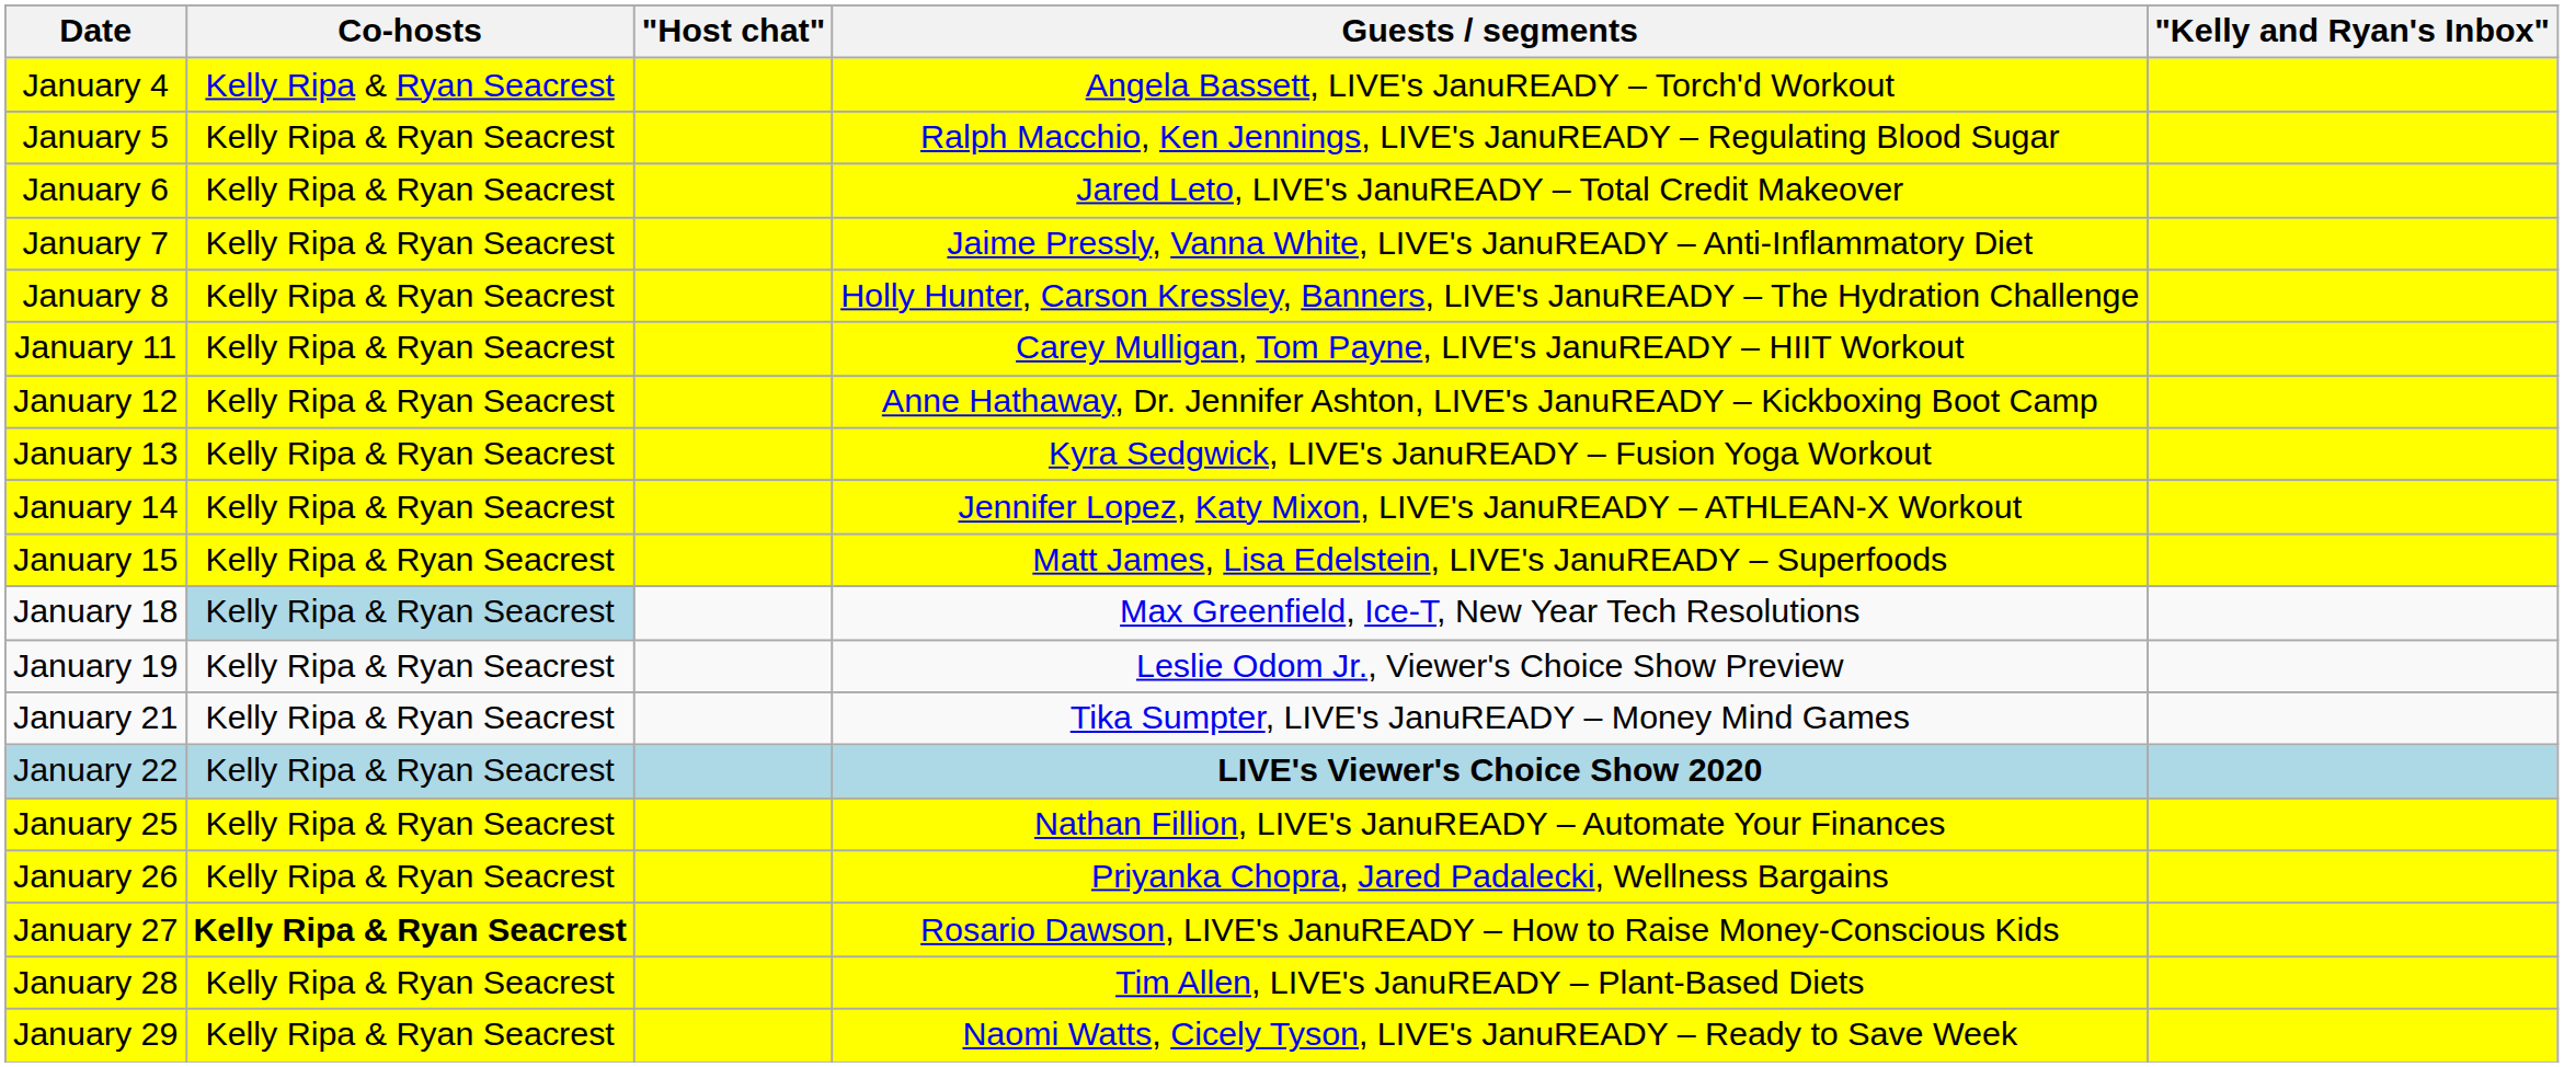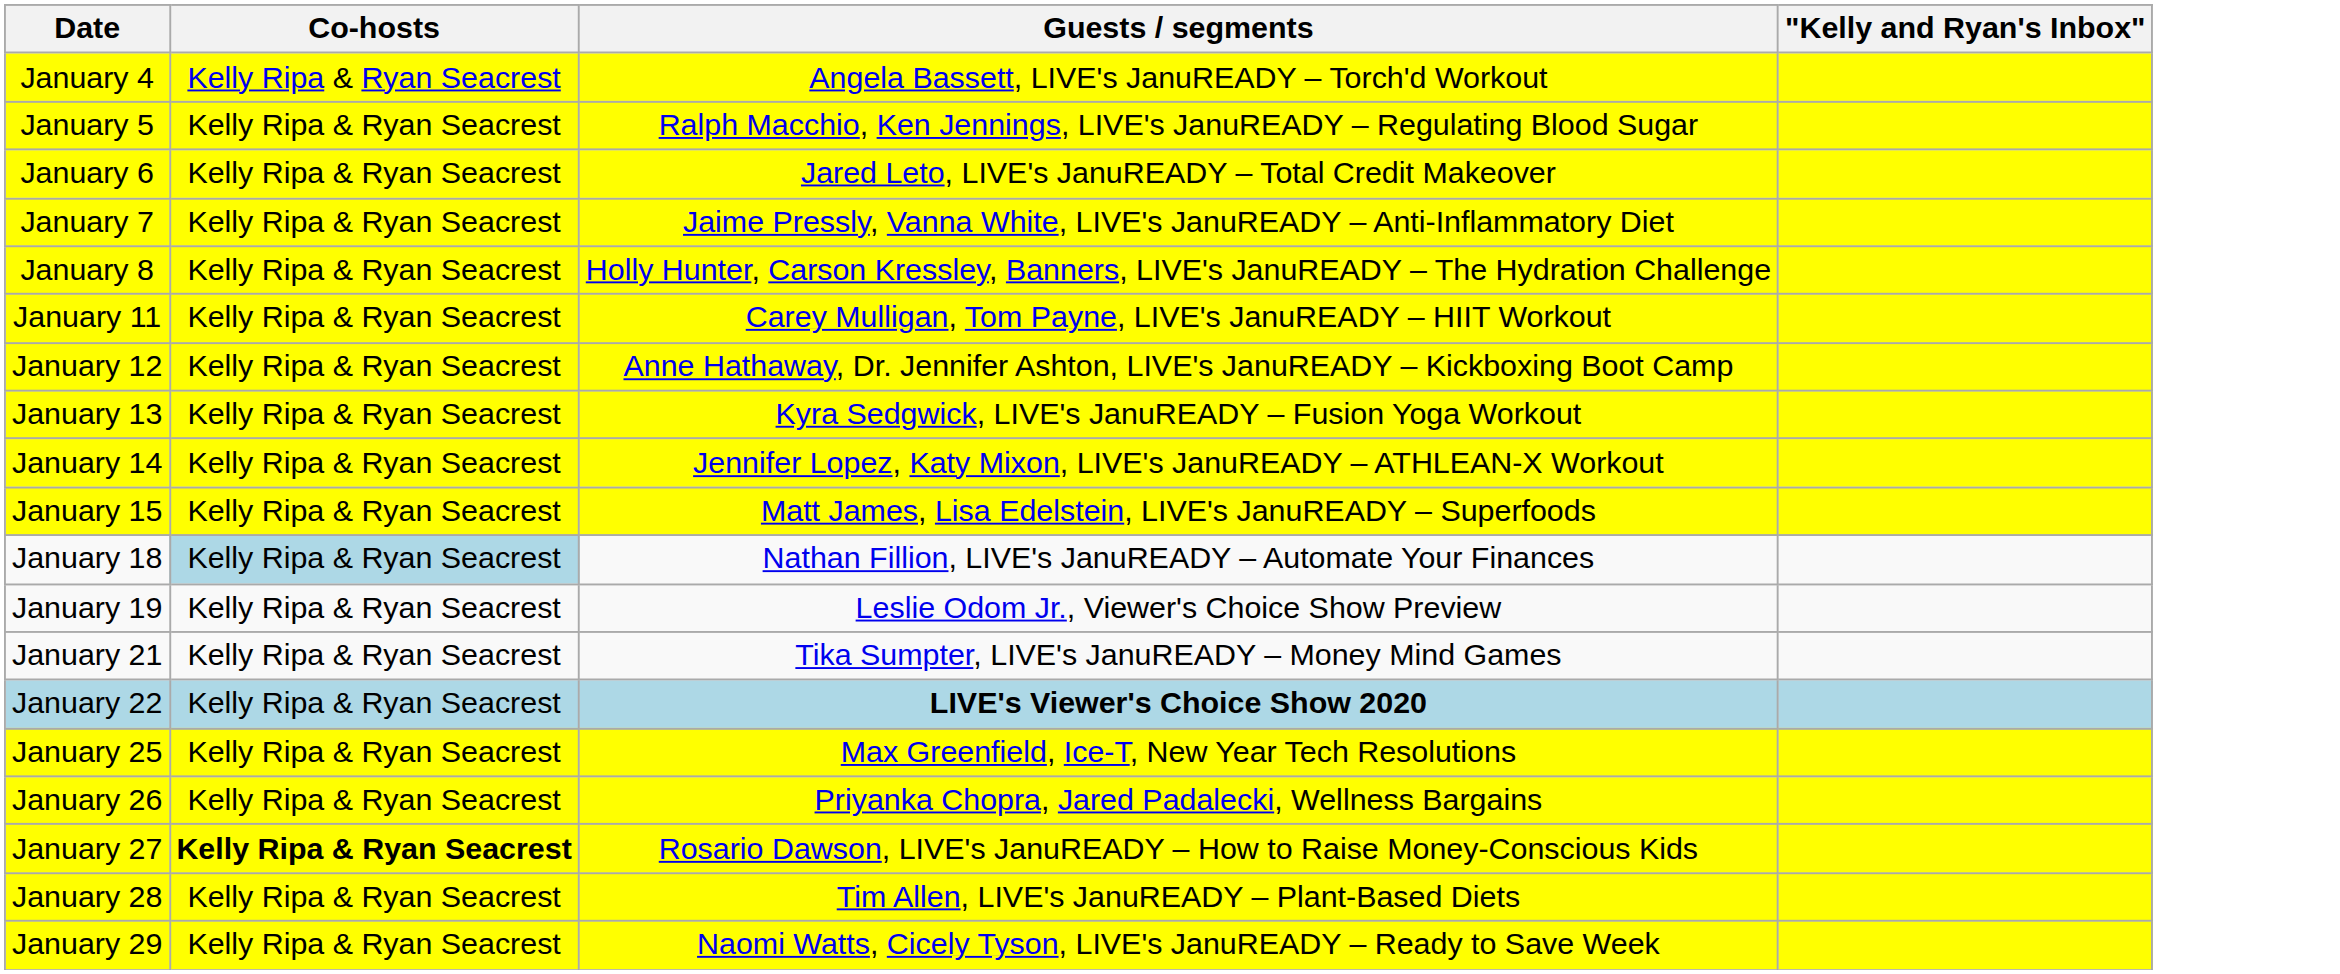 <table class="wikitable sortable" style="text-align:center;">
 <tr>
 <th>Date</th>
 <th>Co-hosts</th>
-<th>"Host chat"</th>
 <th>Guests / segments</th>
 <th>"Kelly and Ryan's Inbox"</th>
 </tr>
 <tr style="background:yellow;">
 <td>January 4</td>
 <td><a href='#'>Kelly Ripa</a> & <a href='#'>Ryan Seacrest</a></td>
-<td></td>
 <td><a href='#'>Angela Bassett</a>, LIVE's JanuREADY – Torch'd Workout</td>
 <td></td>
 </tr>
 <tr style="background:yellow;">
 <td>January 5</td>
 <td>Kelly Ripa & Ryan Seacrest</td>
-<td></td>
 <td><a href='#'>Ralph Macchio</a>, <a href='#'>Ken Jennings</a>, LIVE's JanuREADY – Regulating Blood Sugar</td>
 <td></td>
 </tr>
 <tr style="background:yellow;">
 <td>January 6</td>
 <td>Kelly Ripa & Ryan Seacrest</td>
-<td></td>
 <td><a href='#'>Jared Leto</a>, LIVE's JanuREADY – Total Credit Makeover</td>
 <td></td>
 </tr>
 <tr style="background:yellow;">
 <td>January 7</td>
 <td>Kelly Ripa & Ryan Seacrest</td>
-<td></td>
 <td><a href='#'>Jaime Pressly</a>, <a href='#'>Vanna White</a>, LIVE's JanuREADY – Anti-Inflammatory Diet</td>
 <td></td>
 </tr>
 <tr style="background:yellow;">
 <td>January 8</td>
 <td>Kelly Ripa & Ryan Seacrest</td>
-<td></td>
 <td><a href='#'>Holly Hunter</a>, <a href='#'>Carson Kressley</a>, <a href='#'>Banners</a>, LIVE's JanuREADY – The Hydration Challenge</td>
 <td></td>
 </tr>
 <tr style="background:yellow;">
 <td>January 11</td>
 <td>Kelly Ripa & Ryan Seacrest</td>
-<td></td>
 <td><a href='#'>Carey Mulligan</a>, <a href='#'>Tom Payne</a>, LIVE's JanuREADY – HIIT Workout</td>
 <td></td>
 </tr>
 <tr style="background:yellow;">
 <td>January 12</td>
 <td>Kelly Ripa & Ryan Seacrest</td>
-<td></td>
 <td><a href='#'>Anne Hathaway</a>, Dr. Jennifer Ashton, LIVE's JanuREADY – Kickboxing Boot Camp</td>
 <td></td>
 </tr>
 <tr style="background:yellow;">
 <td>January 13</td>
 <td>Kelly Ripa & Ryan Seacrest</td>
-<td></td>
 <td><a href='#'>Kyra Sedgwick</a>, LIVE's JanuREADY – Fusion Yoga Workout</td>
 <td></td>
 </tr>
 <tr style="background:yellow;">
 <td>January 14</td>
 <td>Kelly Ripa & Ryan Seacrest</td>
-<td></td>
 <td><a href='#'>Jennifer Lopez</a>, <a href='#'>Katy Mixon</a>, LIVE's JanuREADY – ATHLEAN-X Workout</td>
 <td></td>
 </tr>
 <tr style="background:yellow;">
 <td>January 15</td>
 <td>Kelly Ripa & Ryan Seacrest</td>
-<td></td>
 <td><a href='#'>Matt James</a>, <a href='#'>Lisa Edelstein</a>, LIVE's JanuREADY – Superfoods</td>
 <td></td>
 </tr>
 <tr>
 <td>January 18</td>
 <td style="background: lightblue;">Kelly Ripa & Ryan Seacrest</td>
-<td></td>
-<td><a href='#'>Max Greenfield</a>, <a href='#'>Ice-T</a>, New Year Tech Resolutions</td>
+<td><a href='#'>Nathan Fillion</a>, LIVE's JanuREADY – Automate Your Finances</td>
 <td></td>
 </tr>
 <tr>
 <td>January 19</td>
 <td>Kelly Ripa & Ryan Seacrest</td>
-<td></td>
 <td><a href='#'>Leslie Odom Jr.</a>, Viewer's Choice Show Preview</td>
 <td></td>
 </tr>
 <tr>
 <td>January 21</td>
 <td>Kelly Ripa & Ryan Seacrest</td>
-<td></td>
 <td><a href='#'>Tika Sumpter</a>, LIVE's JanuREADY – Money Mind Games</td>
 <td></td>
 </tr>
 <tr style="background:lightblue;">
 <td>January 22</td>
 <td>Kelly Ripa & Ryan Seacrest</td>
-<td></td>
 <td><strong>LIVE's Viewer's Choice Show 2020</strong></td>
 <td></td>
 </tr>
 <tr style="background:yellow;">
 <td>January 25</td>
 <td>Kelly Ripa & Ryan Seacrest</td>
-<td></td>
-<td><a href='#'>Nathan Fillion</a>, LIVE's JanuREADY – Automate Your Finances</td>
+<td><a href='#'>Max Greenfield</a>, <a href='#'>Ice-T</a>, New Year Tech Resolutions</td>
 <td></td>
 </tr>
 <tr style="background:yellow;">
 <td>January 26</td>
 <td>Kelly Ripa & Ryan Seacrest</td>
-<td></td>
 <td><a href='#'>Priyanka Chopra</a>, <a href='#'>Jared Padalecki</a>, Wellness Bargains</td>
 <td></td>
 </tr>
 <tr style="background:yellow;">
 <td>January 27</td>
 <td><strong>Kelly Ripa & Ryan Seacrest</strong></td>
-<td></td>
 <td><a href='#'>Rosario Dawson</a>, LIVE's JanuREADY – How to Raise Money-Conscious Kids</td>
 <td></td>
 </tr>
 <tr style="background:yellow;">
 <td>January 28</td>
 <td>Kelly Ripa & Ryan Seacrest</td>
-<td></td>
 <td><a href='#'>Tim Allen</a>, LIVE's JanuREADY – Plant-Based Diets</td>
 <td></td>
 </tr>
 <tr style="background:yellow;">
 <td>January 29</td>
 <td>Kelly Ripa & Ryan Seacrest</td>
-<td></td>
 <td><a href='#'>Naomi Watts</a>, <a href='#'>Cicely Tyson</a>, LIVE's JanuREADY – Ready to Save Week</td>
 <td></td>
 </tr>
 </table>
